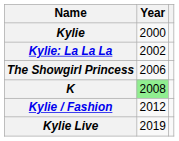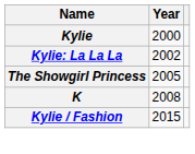 <table class="wikitable">
 <tr>
 <th>Name</th>
 <th>Year</th>
 <th></th>
 </tr>
 <tr>
 <th scope="row"><em>Kylie</em></th>
 <td>2000</td>
 <td></td>
 </tr>
 <tr>
 <th scope="row"><em><a href='#'>Kylie: La La La</a></em></th>
 <td>2002</td>
 <td></td>
 </tr>
 <tr>
 <th scope="row"><em>The Showgirl Princess</em></th>
-<td>2006</td>
+<td>2005</td>
 <td></td>
 </tr>
 <tr>
 <th scope="row"><em>K</em></th>
-<td style="background: lightgreen;">2008</td>
+<td>2008</td>
 <td></td>
 </tr>
 <tr>
 <th scope="row"><em><a href='#'>Kylie / Fashion</a></em></th>
-<td>2012</td>
-<td></td>
-</tr>
-<tr>
-<th scope="row"><em>Kylie Live</em></th>
-<td>2019</td>
+<td>2015</td>
 <td></td>
 </tr>
 </table>
